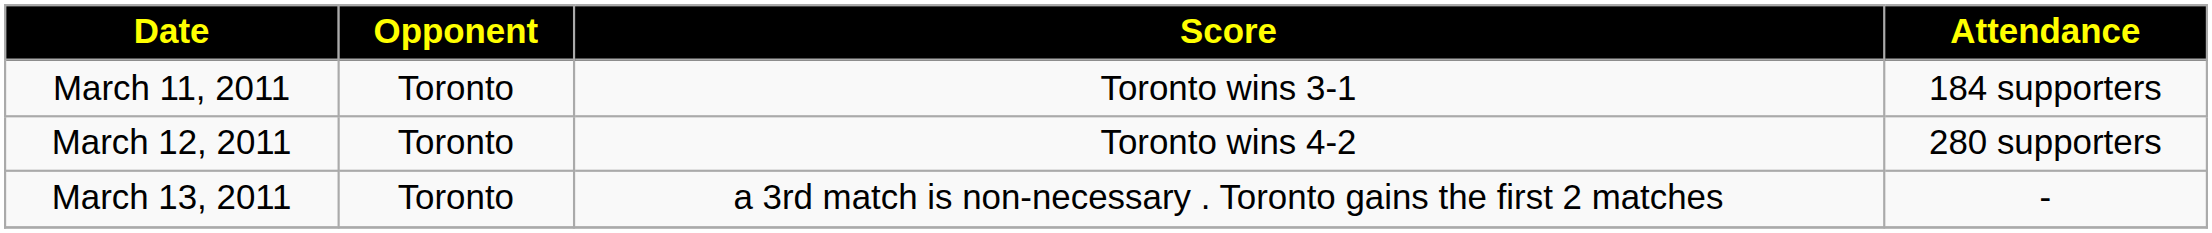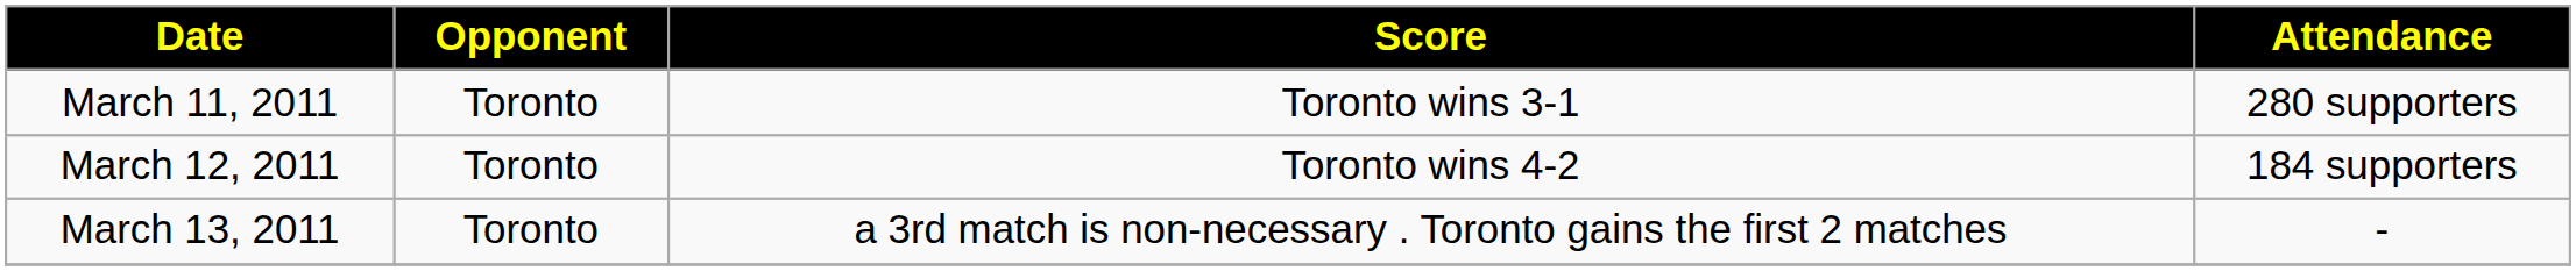 <table class="wikitable" width="80%">
 <tr align="center"  style="background:black;color:yellow;">
 <td><strong>Date</strong></td>
 <td><strong>Opponent</strong></td>
 <td><strong>Score</strong></td>
 <td><strong>Attendance</strong></td>
 </tr>
 <tr align="center" bgcolor="">
 <td>March 11, 2011</td>
 <td>Toronto</td>
 <td>Toronto wins 3-1</td>
-<td>184 supporters</td>
+<td>280 supporters</td>
 </tr>
 <tr align="center" bgcolor="">
 <td>March 12, 2011</td>
 <td>Toronto</td>
 <td>Toronto wins 4-2</td>
-<td>280 supporters</td>
+<td>184 supporters</td>
 </tr>
 <tr align="center" bgcolor="">
 <td>March 13, 2011</td>
 <td>Toronto</td>
 <td>a 3rd match is non-necessary . Toronto gains the first 2 matches</td>
 <td>-</td>
 </tr>
 <tr align="center" bgcolor="">
 </tr>
 </table>
